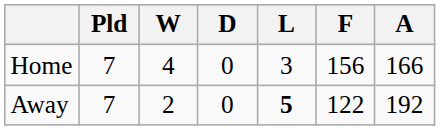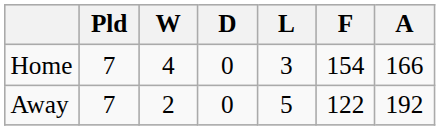 <table class="wikitable" border="1">
 <tr>
 <th width=40></th>
 <th width=30>Pld</th>
 <th width=30>W</th>
 <th width=30>D</th>
 <th width=30>L</th>
 <th width=30>F</th>
 <th width=30>A</th>
 </tr>
 <tr>
 <td>Home</td>
 <td align=center>7</td>
 <td align=center>4</td>
 <td align=center>0</td>
 <td align=center>3</td>
-<td align=center>156</td>
+<td align=center>154</td>
 <td align=center>166</td>
 </tr>
 <tr>
 <td>Away</td>
 <td align=center>7</td>
 <td align=center>2</td>
 <td align=center>0</td>
-<td align=center><strong>5</strong></td>
+<td align=center>5</td>
 <td align=center>122</td>
 <td align=center>192</td>
 </tr>
 </table>
